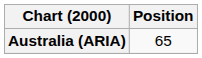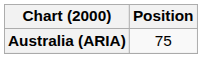 <table class="wikitable plainrowheaders" style="text-align:center">
 <tr>
 <th>Chart (2000)</th>
 <th>Position</th>
 </tr>
 <tr>
 <th scope="row">Australia (ARIA)</th>
-<td>65</td>
+<td>75</td>
 </tr>
 <tr>
 </tr>
 </table>
